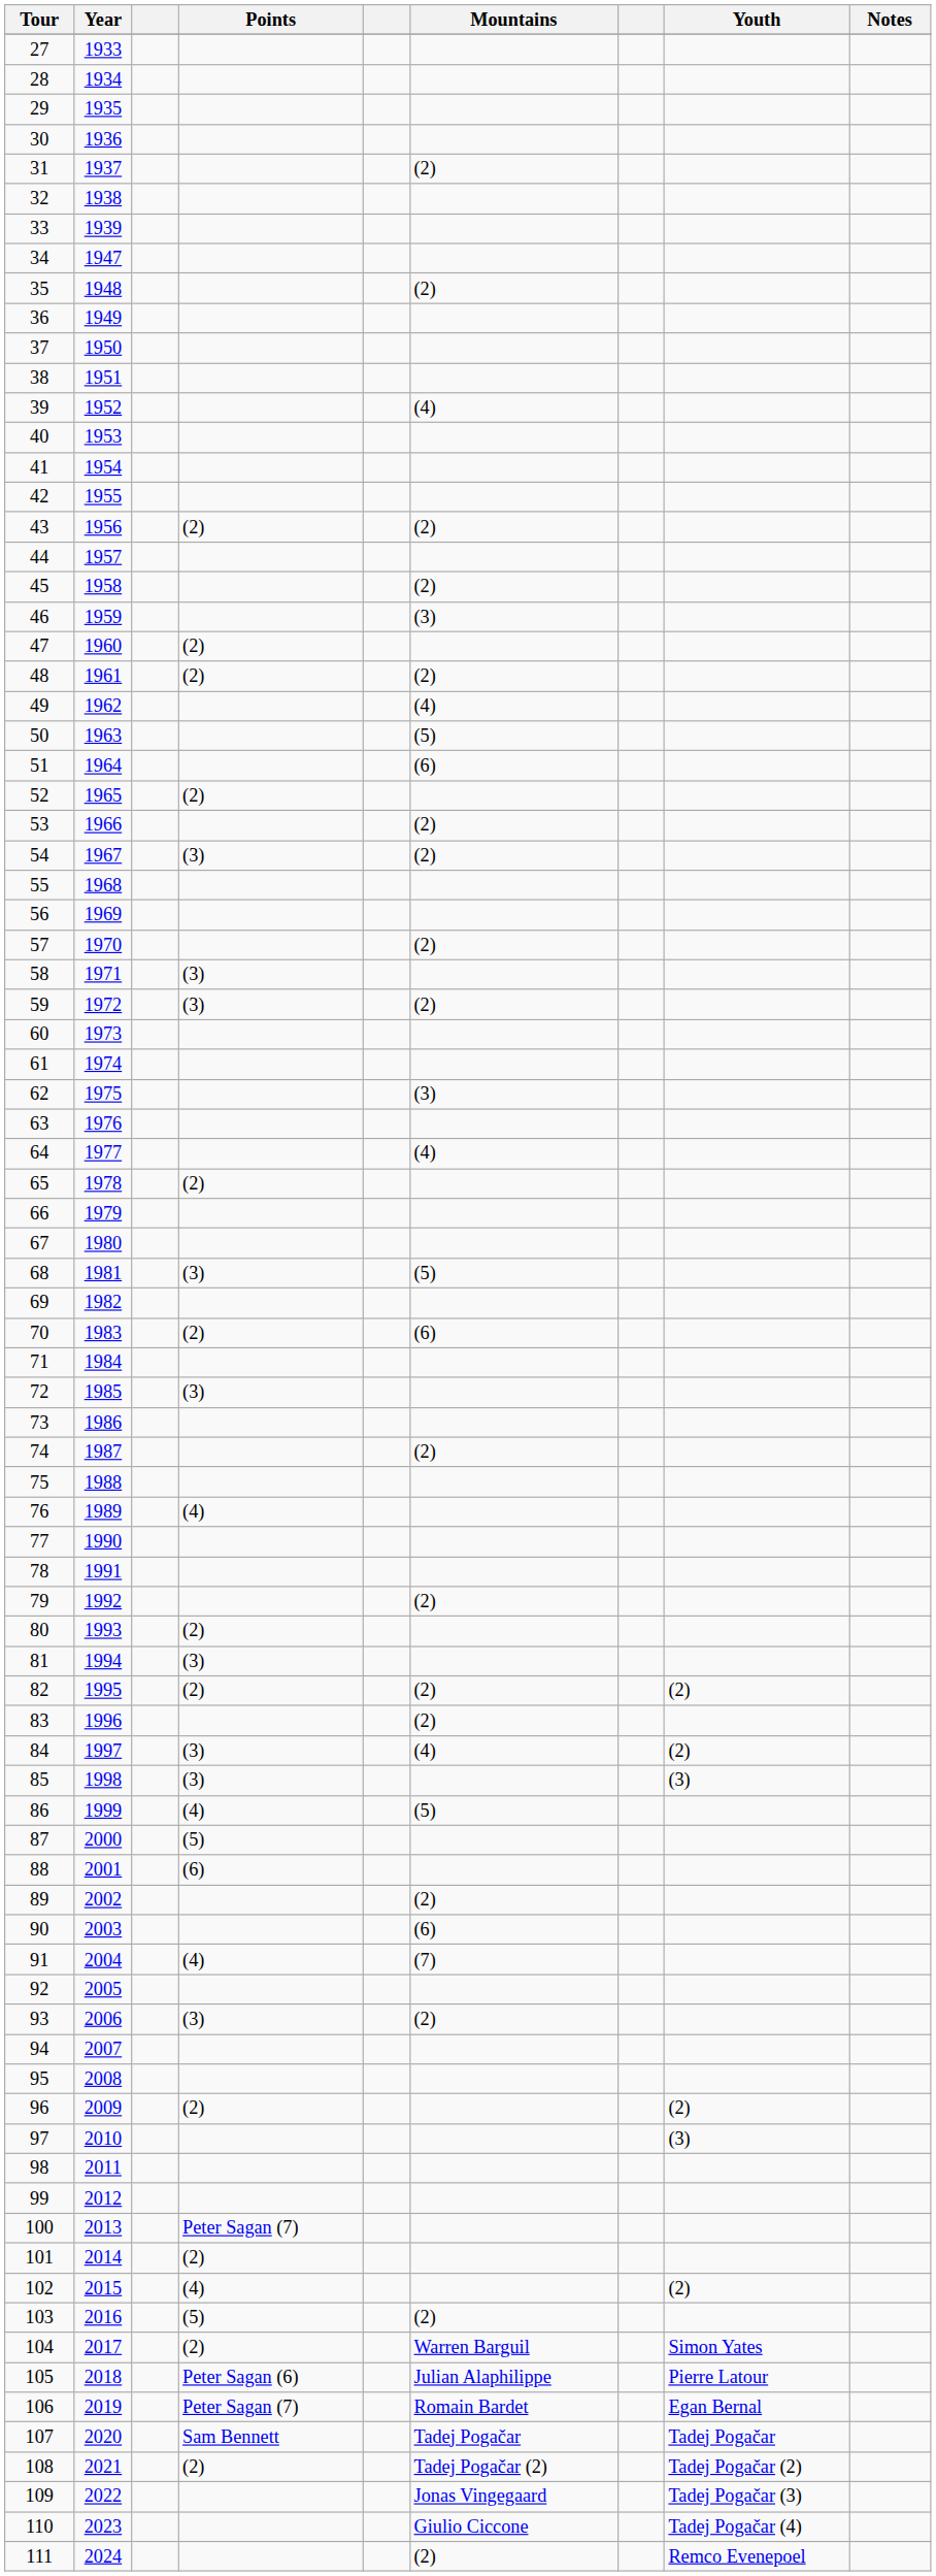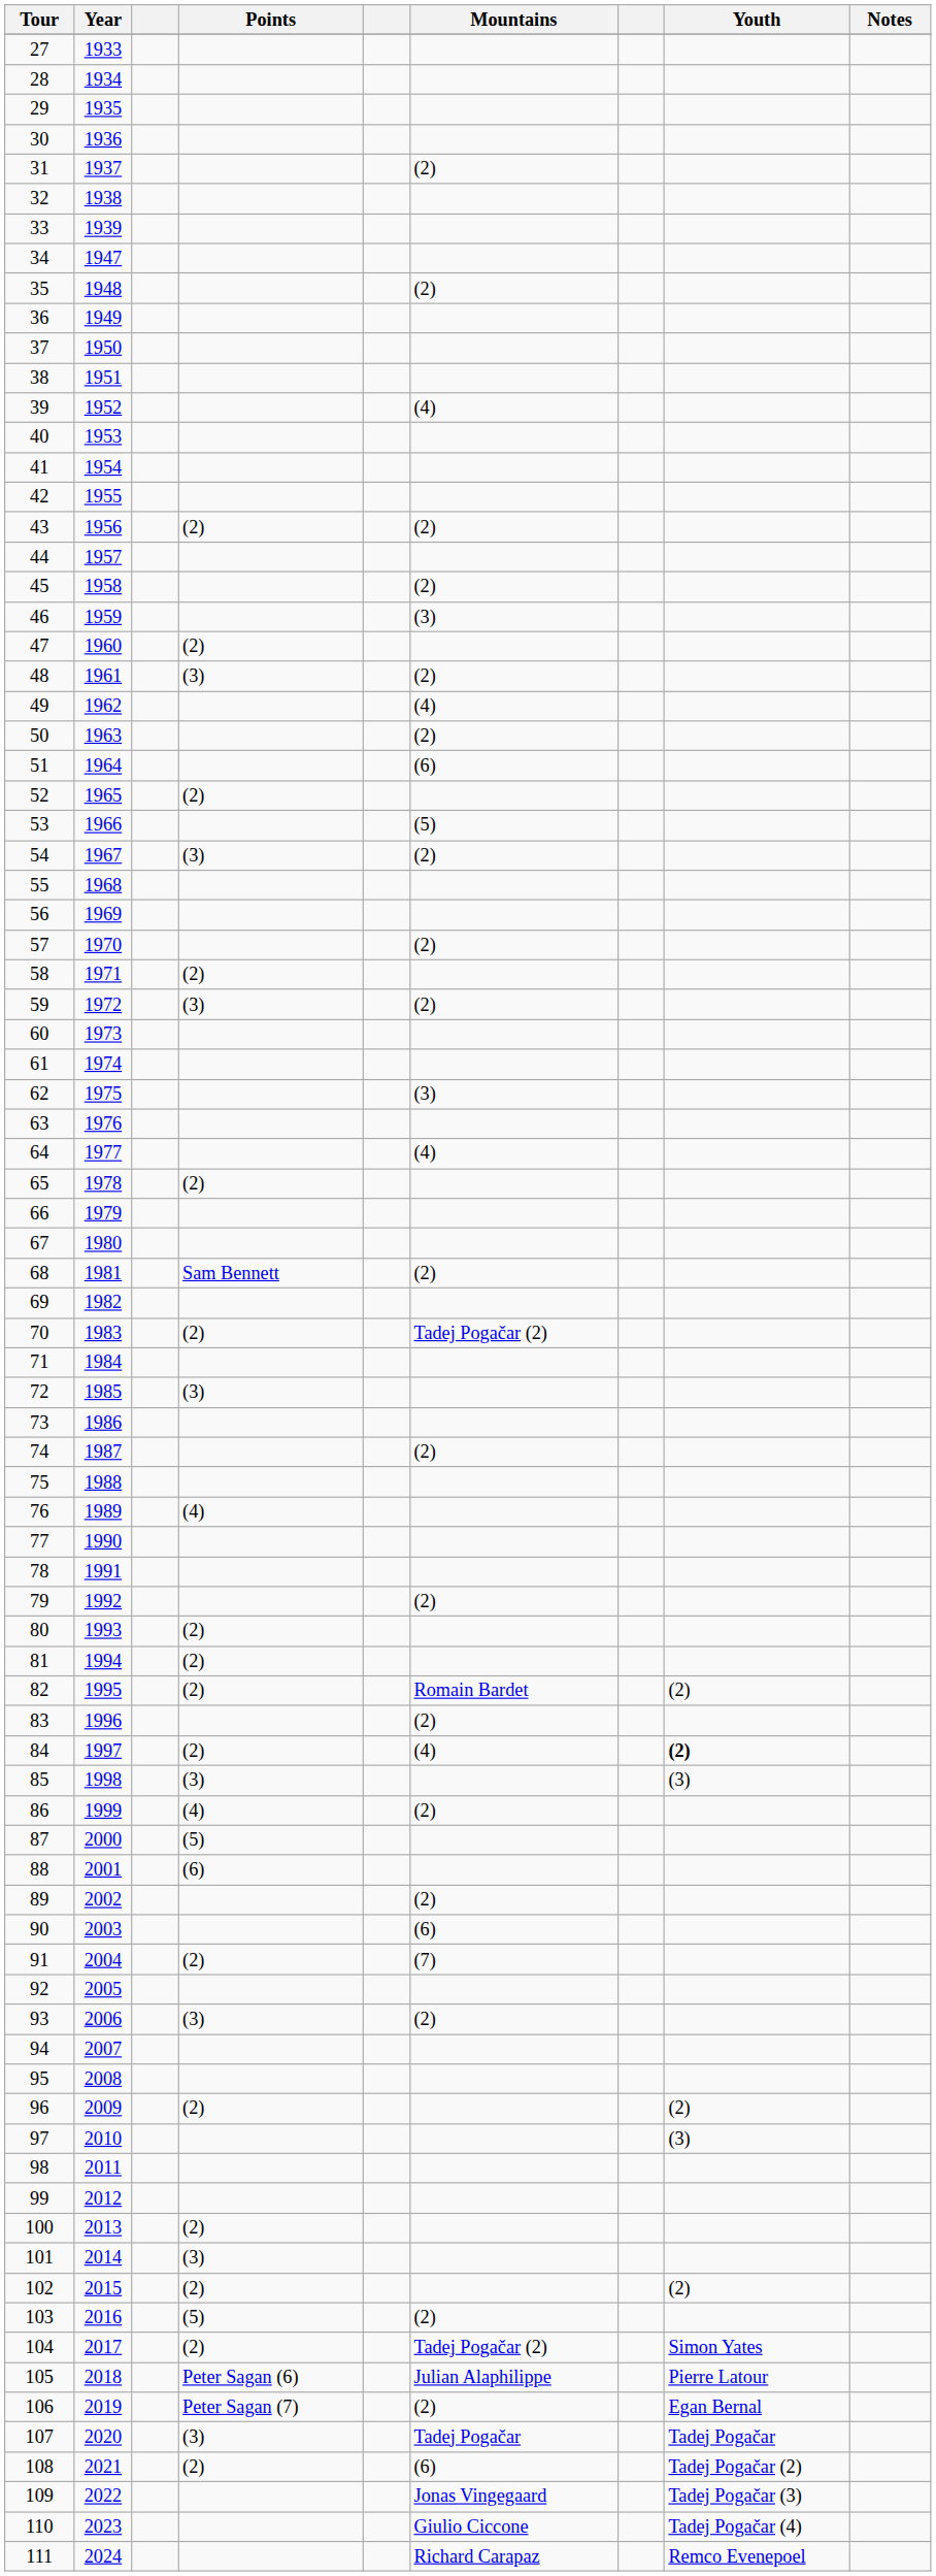 <table class="sortable wikitable">
 <tr>
 <th width="6%" class="unsortable">Tour</th>
 <th width="5%">Year</th>
 <th width="4%"></th>
 <th width="16%"> Points</th>
 <th width="4%"></th>
 <th width="18%"> Mountains</th>
 <th width="4%"></th>
 <th width="16%"> Youth</th>
 <th width="7%" class="unsortable">Notes</th>
 </tr>
 <tr>
 </tr>
 <tr>
 <td align=center>27</td>
 <td align=center><a href='#'>1933</a></td>
 <td></td>
 <td></td>
 <td></td>
 <td></td>
 <td></td>
 <td></td>
 <td align=center></td>
 </tr>
 <tr>
 <td align=center>28</td>
 <td align=center><a href='#'>1934</a></td>
 <td></td>
 <td></td>
 <td></td>
 <td></td>
 <td></td>
 <td></td>
 <td align=center></td>
 </tr>
 <tr>
 <td align=center>29</td>
 <td align=center><a href='#'>1935</a></td>
 <td></td>
 <td></td>
 <td></td>
 <td></td>
 <td></td>
 <td></td>
 <td align=center></td>
 </tr>
 <tr>
 <td align=center>30</td>
 <td align=center><a href='#'>1936</a></td>
 <td></td>
 <td></td>
 <td></td>
 <td></td>
 <td></td>
 <td></td>
 <td align=center></td>
 </tr>
 <tr>
 <td align=center>31</td>
 <td align=center><a href='#'>1937</a></td>
 <td></td>
 <td></td>
 <td></td>
 <td> (2)</td>
 <td></td>
 <td></td>
 <td align=center></td>
 </tr>
 <tr>
 <td align=center>32</td>
 <td align=center><a href='#'>1938</a></td>
 <td></td>
 <td></td>
 <td></td>
 <td></td>
 <td></td>
 <td></td>
 <td align=center></td>
 </tr>
 <tr>
 <td align=center>33</td>
 <td align=center><a href='#'>1939</a></td>
 <td></td>
 <td></td>
 <td></td>
 <td></td>
 <td></td>
 <td></td>
 <td align=center></td>
 </tr>
 <tr>
 <td align=center>34</td>
 <td align=center><a href='#'>1947</a></td>
 <td></td>
 <td></td>
 <td></td>
 <td></td>
 <td></td>
 <td></td>
 <td align=center></td>
 </tr>
 <tr>
 <td align=center>35</td>
 <td align=center><a href='#'>1948</a></td>
 <td></td>
 <td></td>
 <td></td>
 <td> (2)</td>
 <td></td>
 <td></td>
 <td align=center></td>
 </tr>
 <tr>
 <td align=center>36</td>
 <td align=center><a href='#'>1949</a></td>
 <td></td>
 <td></td>
 <td></td>
 <td></td>
 <td></td>
 <td></td>
 <td align=center></td>
 </tr>
 <tr>
 <td align=center>37</td>
 <td align=center><a href='#'>1950</a></td>
 <td></td>
 <td></td>
 <td></td>
 <td></td>
 <td></td>
 <td></td>
 <td align=center></td>
 </tr>
 <tr>
 <td align=center>38</td>
 <td align=center><a href='#'>1951</a></td>
 <td></td>
 <td></td>
 <td></td>
 <td></td>
 <td></td>
 <td></td>
 <td align=center></td>
 </tr>
 <tr>
 <td align=center>39</td>
 <td align=center><a href='#'>1952</a></td>
 <td></td>
 <td></td>
 <td></td>
 <td> (4)</td>
 <td></td>
 <td></td>
 <td align=center></td>
 </tr>
 <tr>
 <td align=center>40</td>
 <td align=center><a href='#'>1953</a></td>
 <td></td>
 <td></td>
 <td></td>
 <td></td>
 <td></td>
 <td></td>
 <td align=center></td>
 </tr>
 <tr>
 <td align=center>41</td>
 <td align=center><a href='#'>1954</a></td>
 <td></td>
 <td></td>
 <td></td>
 <td></td>
 <td></td>
 <td></td>
 <td align=center></td>
 </tr>
 <tr>
 <td align=center>42</td>
 <td align=center><a href='#'>1955</a></td>
 <td></td>
 <td></td>
 <td></td>
 <td></td>
 <td></td>
 <td></td>
 <td align=center></td>
 </tr>
 <tr>
 <td align=center>43</td>
 <td align=center><a href='#'>1956</a></td>
 <td></td>
 <td> (2)</td>
 <td></td>
 <td> (2)</td>
 <td></td>
 <td></td>
 <td align=center></td>
 </tr>
 <tr>
 <td align=center>44</td>
 <td align=center><a href='#'>1957</a></td>
 <td></td>
 <td></td>
 <td></td>
 <td></td>
 <td></td>
 <td></td>
 <td align=center></td>
 </tr>
 <tr>
 <td align=center>45</td>
 <td align=center><a href='#'>1958</a></td>
 <td></td>
 <td></td>
 <td></td>
 <td> (2)</td>
 <td></td>
 <td></td>
 <td align=center></td>
 </tr>
 <tr>
 <td align=center>46</td>
 <td align=center><a href='#'>1959</a></td>
 <td></td>
 <td></td>
 <td></td>
 <td> (3)</td>
 <td></td>
 <td></td>
 <td align=center></td>
 </tr>
 <tr>
 <td align=center>47</td>
 <td align=center><a href='#'>1960</a></td>
 <td></td>
 <td> (2)</td>
 <td></td>
 <td></td>
 <td></td>
 <td></td>
 <td align=center></td>
 </tr>
 <tr>
 <td align=center>48</td>
 <td align=center><a href='#'>1961</a></td>
 <td></td>
-<td> (2)</td>
+<td> (3)</td>
 <td></td>
 <td> (2)</td>
 <td></td>
 <td></td>
 <td align=center></td>
 </tr>
 <tr>
 <td align=center>49</td>
 <td align=center><a href='#'>1962</a></td>
 <td></td>
 <td></td>
 <td></td>
 <td> (4)</td>
 <td></td>
 <td></td>
 <td align=center></td>
 </tr>
 <tr>
 <td align=center>50</td>
 <td align=center><a href='#'>1963</a></td>
 <td></td>
 <td></td>
 <td></td>
-<td> (5)</td>
+<td> (2)</td>
 <td></td>
 <td></td>
 <td align=center></td>
 </tr>
 <tr>
 <td align=center>51</td>
 <td align=center><a href='#'>1964</a></td>
 <td></td>
 <td></td>
 <td></td>
 <td> (6)</td>
 <td></td>
 <td></td>
 <td align=center></td>
 </tr>
 <tr>
 <td align=center>52</td>
 <td align=center><a href='#'>1965</a></td>
 <td></td>
 <td> (2)</td>
 <td></td>
 <td></td>
 <td></td>
 <td></td>
 <td align=center></td>
 </tr>
 <tr>
 <td align=center>53</td>
 <td align=center><a href='#'>1966</a></td>
 <td></td>
 <td></td>
 <td></td>
-<td> (2)</td>
+<td> (5)</td>
 <td></td>
 <td></td>
 <td align=center></td>
 </tr>
 <tr>
 <td align=center>54</td>
 <td align=center><a href='#'>1967</a></td>
 <td></td>
 <td> (3)</td>
 <td></td>
 <td> (2)</td>
 <td></td>
 <td></td>
 <td align=center></td>
 </tr>
 <tr>
 <td align=center>55</td>
 <td align=center><a href='#'>1968</a></td>
 <td></td>
 <td></td>
 <td></td>
 <td></td>
 <td></td>
 <td></td>
 <td align=center></td>
 </tr>
 <tr>
 <td align=center>56</td>
 <td align=center><a href='#'>1969</a></td>
 <td></td>
 <td></td>
 <td></td>
 <td></td>
 <td></td>
 <td></td>
 <td align=center></td>
 </tr>
 <tr>
 <td align=center>57</td>
 <td align=center><a href='#'>1970</a></td>
 <td></td>
 <td></td>
 <td></td>
 <td> (2)</td>
 <td></td>
 <td></td>
 <td align=center></td>
 </tr>
 <tr>
 <td align=center>58</td>
 <td align=center><a href='#'>1971</a></td>
 <td></td>
-<td> (3)</td>
+<td> (2)</td>
 <td></td>
 <td></td>
 <td></td>
 <td></td>
 <td align=center></td>
 </tr>
 <tr>
 <td align=center>59</td>
 <td align=center><a href='#'>1972</a></td>
 <td></td>
 <td> (3)</td>
 <td></td>
 <td> (2)</td>
 <td></td>
 <td></td>
 <td align=center></td>
 </tr>
 <tr>
 <td align=center>60</td>
 <td align=center><a href='#'>1973</a></td>
 <td></td>
 <td></td>
 <td></td>
 <td></td>
 <td></td>
 <td></td>
 <td align=center></td>
 </tr>
 <tr>
 <td align=center>61</td>
 <td align=center><a href='#'>1974</a></td>
 <td></td>
 <td></td>
 <td></td>
 <td></td>
 <td></td>
 <td></td>
 <td align=center></td>
 </tr>
 <tr>
 <td align=center>62</td>
 <td align=center><a href='#'>1975</a></td>
 <td></td>
 <td></td>
 <td></td>
 <td> (3)</td>
 <td></td>
 <td></td>
 <td align=center></td>
 </tr>
 <tr>
 <td align=center>63</td>
 <td align=center><a href='#'>1976</a></td>
 <td></td>
 <td></td>
 <td></td>
 <td></td>
 <td></td>
 <td></td>
 <td align=center></td>
 </tr>
 <tr>
 <td align=center>64</td>
 <td align=center><a href='#'>1977</a></td>
 <td></td>
 <td></td>
 <td></td>
 <td> (4)</td>
 <td></td>
 <td></td>
 <td align=center></td>
 </tr>
 <tr>
 <td align=center>65</td>
 <td align=center><a href='#'>1978</a></td>
 <td></td>
 <td> (2)</td>
 <td></td>
 <td></td>
 <td></td>
 <td></td>
 <td align=center></td>
 </tr>
 <tr>
 <td align=center>66</td>
 <td align=center><a href='#'>1979</a></td>
 <td></td>
 <td></td>
 <td></td>
 <td></td>
 <td></td>
 <td></td>
 <td align=center></td>
 </tr>
 <tr>
 <td align=center>67</td>
 <td align=center><a href='#'>1980</a></td>
 <td></td>
 <td></td>
 <td></td>
 <td></td>
 <td></td>
 <td></td>
 <td align=center></td>
 </tr>
 <tr>
 <td align=center>68</td>
 <td align=center><a href='#'>1981</a></td>
 <td></td>
-<td> (3)</td>
+<td><a href='#'>Sam Bennett</a></td>
 <td></td>
-<td> (5)</td>
+<td> (2)</td>
 <td></td>
 <td></td>
 <td align=center></td>
 </tr>
 <tr>
 <td align=center>69</td>
 <td align=center><a href='#'>1982</a></td>
 <td></td>
 <td></td>
 <td></td>
 <td></td>
 <td></td>
 <td></td>
 <td align=center></td>
 </tr>
 <tr>
 <td align=center>70</td>
 <td align=center><a href='#'>1983</a></td>
 <td></td>
 <td> (2)</td>
 <td></td>
-<td> (6)</td>
+<td><a href='#'>Tadej Pogačar</a> (2)</td>
 <td></td>
 <td></td>
 <td align=center></td>
 </tr>
 <tr>
 <td align=center>71</td>
 <td align=center><a href='#'>1984</a></td>
 <td></td>
 <td></td>
 <td></td>
 <td></td>
 <td></td>
 <td></td>
 <td align=center></td>
 </tr>
 <tr>
 <td align=center>72</td>
 <td align=center><a href='#'>1985</a></td>
 <td></td>
 <td> (3)</td>
 <td></td>
 <td></td>
 <td></td>
 <td></td>
 <td align=center></td>
 </tr>
 <tr>
 <td align=center>73</td>
 <td align=center><a href='#'>1986</a></td>
 <td></td>
 <td></td>
 <td></td>
 <td></td>
 <td></td>
 <td></td>
 <td align=center></td>
 </tr>
 <tr>
 <td align=center>74</td>
 <td align=center><a href='#'>1987</a></td>
 <td></td>
 <td></td>
 <td></td>
 <td> (2)</td>
 <td></td>
 <td></td>
 <td align=center></td>
 </tr>
 <tr>
 <td align=center>75</td>
 <td align=center><a href='#'>1988</a></td>
 <td></td>
 <td></td>
 <td></td>
 <td></td>
 <td></td>
 <td></td>
 <td align=center></td>
 </tr>
 <tr>
 <td align=center>76</td>
 <td align=center><a href='#'>1989</a></td>
 <td></td>
 <td> (4)</td>
 <td></td>
 <td></td>
 <td></td>
 <td></td>
 <td align=center></td>
 </tr>
 <tr>
 <td align=center>77</td>
 <td align=center><a href='#'>1990</a></td>
 <td></td>
 <td></td>
 <td></td>
 <td></td>
 <td></td>
 <td></td>
 <td align=center></td>
 </tr>
 <tr>
 <td align=center>78</td>
 <td align=center><a href='#'>1991</a></td>
 <td></td>
 <td></td>
 <td></td>
 <td></td>
 <td></td>
 <td></td>
 <td align=center></td>
 </tr>
 <tr>
 <td align=center>79</td>
 <td align=center><a href='#'>1992</a></td>
 <td></td>
 <td></td>
 <td></td>
 <td> (2)</td>
 <td></td>
 <td></td>
 <td align=center></td>
 </tr>
 <tr>
 <td align=center>80</td>
 <td align=center><a href='#'>1993</a></td>
 <td></td>
 <td> (2)</td>
 <td></td>
 <td></td>
 <td></td>
 <td></td>
 <td align=center></td>
 </tr>
 <tr>
 <td align=center>81</td>
 <td align=center><a href='#'>1994</a></td>
 <td></td>
-<td> (3)</td>
+<td> (2)</td>
 <td></td>
 <td></td>
 <td></td>
 <td></td>
 <td align=center></td>
 </tr>
 <tr>
 <td align=center>82</td>
 <td align=center><a href='#'>1995</a></td>
 <td></td>
 <td> (2)</td>
 <td></td>
-<td> (2)</td>
+<td><a href='#'>Romain Bardet</a></td>
 <td></td>
 <td> (2)</td>
 <td align=center></td>
 </tr>
 <tr>
 <td align=center>83</td>
 <td align=center><a href='#'>1996</a></td>
 <td></td>
 <td></td>
 <td></td>
 <td> (2)</td>
 <td></td>
 <td></td>
 <td align=center></td>
 </tr>
 <tr>
 <td align=center>84</td>
 <td align=center><a href='#'>1997</a></td>
 <td></td>
-<td> (3)</td>
+<td> (2)</td>
 <td></td>
 <td> (4)</td>
 <td></td>
-<td> (2)</td>
+<td><strong> (2)</strong></td>
 <td align=center></td>
 </tr>
 <tr>
 <td align=center>85</td>
 <td align=center><a href='#'>1998</a></td>
 <td></td>
 <td> (3)</td>
 <td></td>
 <td></td>
 <td></td>
 <td> (3)</td>
 <td align=center></td>
 </tr>
 <tr>
 <td align=center>86</td>
 <td align=center><a href='#'>1999</a></td>
 <td></td>
 <td> (4)</td>
 <td></td>
-<td> (5)</td>
+<td> (2)</td>
 <td></td>
 <td></td>
 <td align=center></td>
 </tr>
 <tr>
 <td align=center>87</td>
 <td align=center><a href='#'>2000</a></td>
 <td></td>
 <td> (5)</td>
 <td></td>
 <td></td>
 <td></td>
 <td></td>
 <td align=center></td>
 </tr>
 <tr>
 <td align=center>88</td>
 <td align=center><a href='#'>2001</a></td>
 <td></td>
 <td> (6)</td>
 <td></td>
 <td></td>
 <td></td>
 <td></td>
 <td align=center></td>
 </tr>
 <tr>
 <td align=center>89</td>
 <td align=center><a href='#'>2002</a></td>
 <td></td>
 <td></td>
 <td></td>
 <td> (2)</td>
 <td></td>
 <td></td>
 <td align=center></td>
 </tr>
 <tr>
 <td align=center>90</td>
 <td align=center><a href='#'>2003</a></td>
 <td></td>
 <td></td>
 <td></td>
 <td> (6)</td>
 <td></td>
 <td></td>
 <td align=center></td>
 </tr>
 <tr>
 <td align=center>91</td>
 <td align=center><a href='#'>2004</a></td>
 <td></td>
-<td> (4)</td>
+<td> (2)</td>
 <td></td>
 <td> (7)</td>
 <td></td>
 <td></td>
 <td align=center></td>
 </tr>
 <tr>
 <td align=center>92</td>
 <td align=center><a href='#'>2005</a></td>
 <td></td>
 <td></td>
 <td></td>
 <td></td>
 <td></td>
 <td></td>
 <td align=center></td>
 </tr>
 <tr>
 <td align=center>93</td>
 <td align=center><a href='#'>2006</a></td>
 <td></td>
 <td> (3)</td>
 <td></td>
 <td> (2)</td>
 <td></td>
 <td></td>
 <td align=center></td>
 </tr>
 <tr>
 <td align=center>94</td>
 <td align=center><a href='#'>2007</a></td>
 <td></td>
 <td></td>
 <td></td>
 <td></td>
 <td></td>
 <td></td>
 <td align=center></td>
 </tr>
 <tr>
 <td align=center>95</td>
 <td align=center><a href='#'>2008</a></td>
 <td></td>
 <td></td>
 <td></td>
 <td></td>
 <td></td>
 <td></td>
 <td align=center></td>
 </tr>
 <tr>
 <td align=center>96</td>
 <td align=center><a href='#'>2009</a></td>
 <td></td>
 <td> (2)</td>
 <td></td>
 <td></td>
 <td></td>
 <td> (2)</td>
 <td align=center></td>
 </tr>
 <tr>
 <td align=center>97</td>
 <td align=center><a href='#'>2010</a></td>
 <td></td>
 <td></td>
 <td></td>
 <td></td>
 <td></td>
 <td> (3)</td>
 <td align=center></td>
 </tr>
 <tr>
 <td align=center>98</td>
 <td align=center><a href='#'>2011</a></td>
 <td></td>
 <td></td>
 <td></td>
 <td></td>
 <td></td>
 <td></td>
 <td align=center></td>
 </tr>
 <tr>
 <td align=center>99</td>
 <td align=center><a href='#'>2012</a></td>
 <td></td>
 <td></td>
 <td></td>
 <td></td>
 <td></td>
 <td></td>
 <td align=center></td>
 </tr>
 <tr>
 <td align=center>100</td>
 <td align=center><a href='#'>2013</a></td>
 <td></td>
-<td><a href='#'>Peter Sagan</a> (7)</td>
+<td> (2)</td>
 <td></td>
 <td></td>
 <td></td>
 <td></td>
 <td align=center></td>
 </tr>
 <tr>
 <td align=center>101</td>
 <td align=center><a href='#'>2014</a></td>
 <td></td>
-<td> (2)</td>
+<td> (3)</td>
 <td></td>
 <td></td>
 <td></td>
 <td></td>
 <td align=center></td>
 </tr>
 <tr>
 <td align=center>102</td>
 <td align=center><a href='#'>2015</a></td>
 <td></td>
-<td> (4)</td>
+<td> (2)</td>
 <td></td>
 <td></td>
 <td></td>
 <td> (2)</td>
 <td align=center></td>
 </tr>
 <tr>
 <td align=center>103</td>
 <td align=center><a href='#'>2016</a></td>
 <td></td>
 <td> (5)</td>
 <td></td>
 <td> (2)</td>
 <td></td>
 <td></td>
 <td align=center></td>
 </tr>
 <tr>
 <td align=center>104</td>
 <td align=center><a href='#'>2017</a></td>
 <td></td>
 <td> (2)</td>
 <td></td>
-<td><a href='#'>Warren Barguil</a></td>
+<td><a href='#'>Tadej Pogačar</a> (2)</td>
 <td></td>
 <td><a href='#'>Simon Yates</a></td>
 <td align=center></td>
 </tr>
 <tr>
 <td align=center>105</td>
 <td align=center><a href='#'>2018</a></td>
 <td></td>
 <td><a href='#'>Peter Sagan</a> (6)</td>
 <td></td>
 <td><a href='#'>Julian Alaphilippe</a></td>
 <td></td>
 <td><a href='#'>Pierre Latour</a></td>
 <td align=center></td>
 </tr>
 <tr>
 <td align=center>106</td>
 <td align=center><a href='#'>2019</a></td>
 <td></td>
 <td><a href='#'>Peter Sagan</a> (7)</td>
 <td></td>
-<td><a href='#'>Romain Bardet</a></td>
+<td> (2)</td>
 <td></td>
 <td><a href='#'>Egan Bernal</a></td>
 <td align=center></td>
 </tr>
 <tr>
 <td align=center>107</td>
 <td align=center><a href='#'>2020</a></td>
 <td></td>
-<td><a href='#'>Sam Bennett</a></td>
+<td> (3)</td>
 <td></td>
 <td><a href='#'>Tadej Pogačar</a></td>
 <td></td>
 <td><a href='#'>Tadej Pogačar</a></td>
 <td align=center></td>
 </tr>
 <tr>
 <td align=center>108</td>
 <td align=center><a href='#'>2021</a></td>
 <td></td>
 <td> (2)</td>
 <td></td>
-<td><a href='#'>Tadej Pogačar</a> (2)</td>
+<td> (6)</td>
 <td></td>
 <td><a href='#'>Tadej Pogačar</a> (2)</td>
 <td align=center></td>
 </tr>
 <tr>
 <td align=center>109</td>
 <td align=center><a href='#'>2022</a></td>
 <td></td>
 <td></td>
 <td></td>
 <td><a href='#'>Jonas Vingegaard</a></td>
 <td></td>
 <td><a href='#'>Tadej Pogačar</a> (3)</td>
 <td align=center></td>
 </tr>
 <tr>
 <td align=center>110</td>
 <td align=center><a href='#'>2023</a></td>
 <td></td>
 <td></td>
 <td></td>
 <td><a href='#'>Giulio Ciccone</a></td>
 <td></td>
 <td><a href='#'>Tadej Pogačar</a> (4)</td>
 <td align=center></td>
 </tr>
 <tr>
 <td align=center>111</td>
 <td align=center><a href='#'>2024</a></td>
 <td></td>
 <td></td>
 <td></td>
-<td> (2)</td>
+<td><a href='#'>Richard Carapaz</a></td>
 <td></td>
 <td><a href='#'>Remco Evenepoel</a></td>
 <td align=center></td>
 </tr>
 </table>
